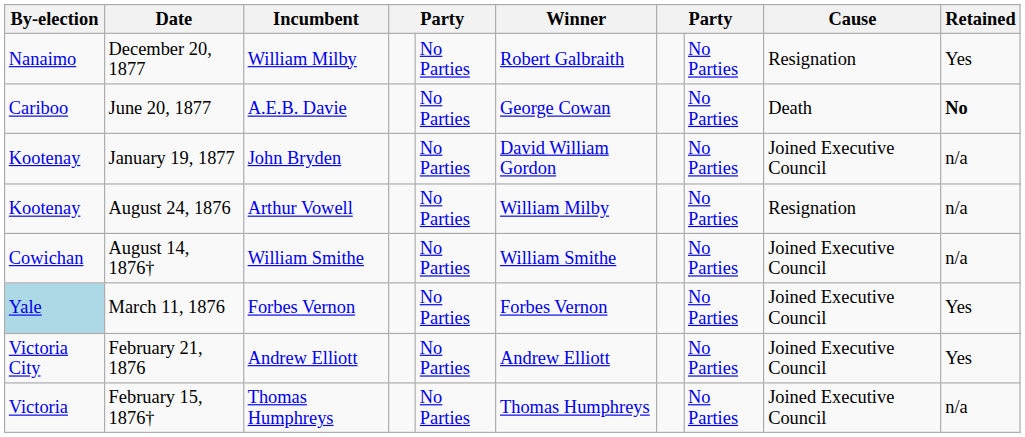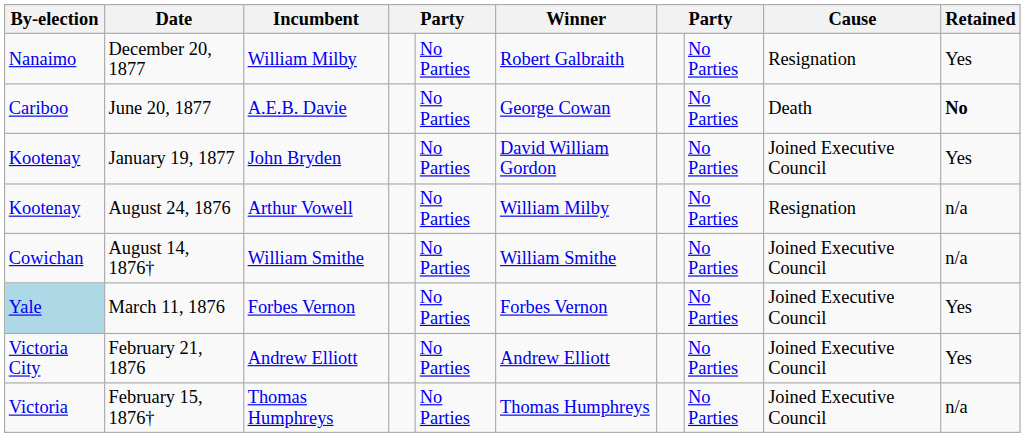 <table class=wikitable style="width:100%">
 <tr>
 <th>By-election</th>
 <th>Date</th>
 <th>Incumbent</th>
 <th colspan=2>Party</th>
 <th>Winner</th>
 <th colspan=2>Party</th>
 <th>Cause</th>
 <th>Retained</th>
 </tr>
 <tr>
 <td><a href='#'>Nanaimo</a></td>
 <td>December 20, 1877</td>
 <td><a href='#'>William Milby</a></td>
 <td>    </td>
 <td><a href='#'>No Parties</a></td>
 <td><a href='#'>Robert Galbraith</a></td>
 <td>    </td>
 <td><a href='#'>No Parties</a></td>
 <td>Resignation</td>
 <td>Yes</td>
 </tr>
 <tr>
 <td><a href='#'>Cariboo</a></td>
 <td>June 20, 1877</td>
 <td><a href='#'>A.E.B. Davie</a></td>
 <td>    </td>
 <td><a href='#'>No Parties</a></td>
 <td><a href='#'>George Cowan</a></td>
 <td>    </td>
 <td><a href='#'>No Parties</a></td>
 <td>Death</td>
 <td><strong>No</strong></td>
 </tr>
 <tr>
 <td><a href='#'>Kootenay</a></td>
 <td>January 19, 1877</td>
 <td><a href='#'>John Bryden</a></td>
 <td>    </td>
 <td><a href='#'>No Parties</a></td>
 <td><a href='#'>David William Gordon</a></td>
 <td>    </td>
 <td><a href='#'>No Parties</a></td>
 <td>Joined Executive Council</td>
-<td>n/a</td>
+<td>Yes</td>
 </tr>
 <tr>
 <td><a href='#'>Kootenay</a></td>
 <td>August 24, 1876</td>
 <td><a href='#'>Arthur Vowell</a></td>
 <td>    </td>
 <td><a href='#'>No Parties</a></td>
 <td><a href='#'>William Milby</a></td>
 <td>    </td>
 <td><a href='#'>No Parties</a></td>
 <td>Resignation</td>
 <td>n/a</td>
 </tr>
 <tr>
 <td><a href='#'>Cowichan</a></td>
 <td>August 14, 1876†</td>
 <td><a href='#'>William Smithe</a></td>
 <td>    </td>
 <td><a href='#'>No Parties</a></td>
 <td><a href='#'>William Smithe</a></td>
 <td>    </td>
 <td><a href='#'>No Parties</a></td>
 <td>Joined Executive Council</td>
 <td>n/a</td>
 </tr>
 <tr>
 <td style="background: lightblue;"><a href='#'>Yale</a></td>
 <td>March 11, 1876</td>
 <td><a href='#'>Forbes Vernon</a></td>
 <td>    </td>
 <td><a href='#'>No Parties</a></td>
 <td><a href='#'>Forbes Vernon</a></td>
 <td>    </td>
 <td><a href='#'>No Parties</a></td>
 <td>Joined Executive Council</td>
 <td>Yes</td>
 </tr>
 <tr>
 <td><a href='#'>Victoria City</a></td>
 <td>February 21, 1876</td>
 <td><a href='#'>Andrew Elliott</a></td>
 <td>    </td>
 <td><a href='#'>No Parties</a></td>
 <td><a href='#'>Andrew Elliott</a></td>
 <td>    </td>
 <td><a href='#'>No Parties</a></td>
 <td>Joined Executive Council</td>
 <td>Yes</td>
 </tr>
 <tr>
 <td><a href='#'>Victoria</a></td>
 <td>February 15, 1876†</td>
 <td><a href='#'>Thomas Humphreys</a></td>
 <td>    </td>
 <td><a href='#'>No Parties</a></td>
 <td><a href='#'>Thomas Humphreys</a></td>
 <td>    </td>
 <td><a href='#'>No Parties</a></td>
 <td>Joined Executive Council</td>
 <td>n/a</td>
 </tr>
 </table>
